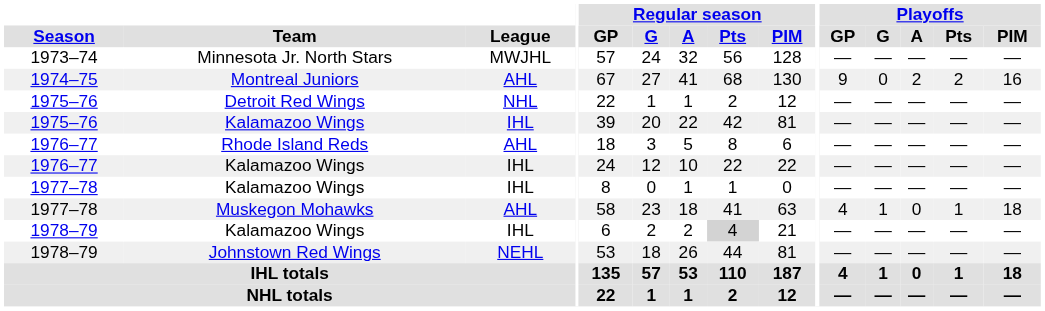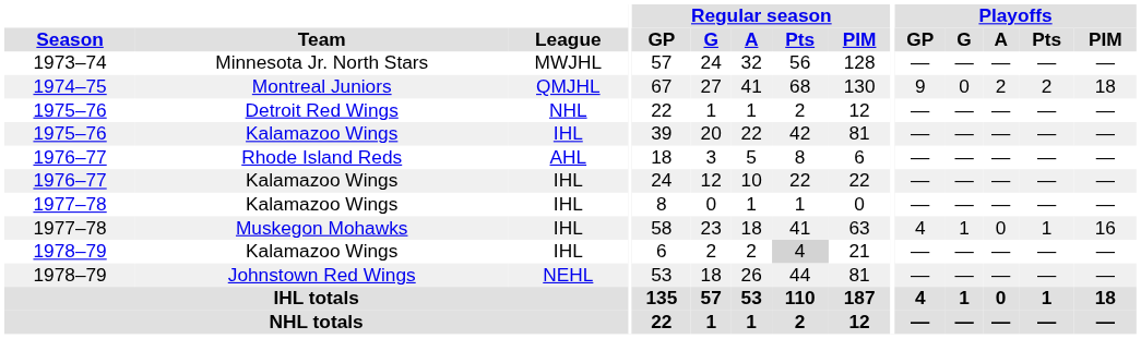 <table border="0" cellpadding="1" cellspacing="0" style="text-align:center; width:60em">
 <tr bgcolor="#e0e0e0">
 <th colspan="3" bgcolor="#ffffff"></th>
 <th rowspan="100" bgcolor="#ffffff"></th>
 <th colspan="5"><a href='#'>Regular season</a></th>
 <th rowspan="100" bgcolor="#ffffff"></th>
 <th colspan="5"><a href='#'>Playoffs</a></th>
 </tr>
 <tr bgcolor="#e0e0e0">
 <th><a href='#'>Season</a></th>
 <th>Team</th>
 <th>League</th>
 <th>GP</th>
 <th><a href='#'>G</a></th>
 <th><a href='#'>A</a></th>
 <th><a href='#'>Pts</a></th>
 <th><a href='#'>PIM</a></th>
 <th>GP</th>
 <th>G</th>
 <th>A</th>
 <th>Pts</th>
 <th>PIM</th>
 </tr>
 <tr>
 <td>1973–74</td>
 <td>Minnesota Jr. North Stars</td>
 <td>MWJHL</td>
 <td>57</td>
 <td>24</td>
 <td>32</td>
 <td>56</td>
 <td>128</td>
 <td>—</td>
 <td>—</td>
 <td>—</td>
 <td>—</td>
 <td>—</td>
 </tr>
 <tr bgcolor="#f0f0f0">
 <td><a href='#'>1974–75</a></td>
 <td><a href='#'>Montreal Juniors</a></td>
-<td><a href='#'>AHL</a></td>
+<td><a href='#'>QMJHL</a></td>
 <td>67</td>
 <td>27</td>
 <td>41</td>
 <td>68</td>
 <td>130</td>
 <td>9</td>
 <td>0</td>
 <td>2</td>
 <td>2</td>
-<td>16</td>
+<td>18</td>
 </tr>
 <tr>
 <td><a href='#'>1975–76</a></td>
 <td><a href='#'>Detroit Red Wings</a></td>
 <td><a href='#'>NHL</a></td>
 <td>22</td>
 <td>1</td>
 <td>1</td>
 <td>2</td>
 <td>12</td>
 <td>—</td>
 <td>—</td>
 <td>—</td>
 <td>—</td>
 <td>—</td>
 </tr>
 <tr bgcolor="#f0f0f0">
 <td><a href='#'>1975–76</a></td>
 <td><a href='#'>Kalamazoo Wings</a></td>
 <td><a href='#'>IHL</a></td>
 <td>39</td>
 <td>20</td>
 <td>22</td>
 <td>42</td>
 <td>81</td>
 <td>—</td>
 <td>—</td>
 <td>—</td>
 <td>—</td>
 <td>—</td>
 </tr>
 <tr>
 <td><a href='#'>1976–77</a></td>
 <td><a href='#'>Rhode Island Reds</a></td>
 <td><a href='#'>AHL</a></td>
 <td>18</td>
 <td>3</td>
 <td>5</td>
 <td>8</td>
 <td>6</td>
 <td>—</td>
 <td>—</td>
 <td>—</td>
 <td>—</td>
 <td>—</td>
 </tr>
 <tr bgcolor="#f0f0f0">
 <td><a href='#'>1976–77</a></td>
 <td>Kalamazoo Wings</td>
 <td>IHL</td>
 <td>24</td>
 <td>12</td>
 <td>10</td>
 <td>22</td>
 <td>22</td>
 <td>—</td>
 <td>—</td>
 <td>—</td>
 <td>—</td>
 <td>—</td>
 </tr>
 <tr>
 <td><a href='#'>1977–78</a></td>
 <td>Kalamazoo Wings</td>
 <td>IHL</td>
 <td>8</td>
 <td>0</td>
 <td>1</td>
 <td>1</td>
 <td>0</td>
 <td>—</td>
 <td>—</td>
 <td>—</td>
 <td>—</td>
 <td>—</td>
 </tr>
 <tr bgcolor="#f0f0f0">
 <td>1977–78</td>
 <td><a href='#'>Muskegon Mohawks</a></td>
-<td><a href='#'>AHL</a></td>
+<td>IHL</td>
 <td>58</td>
 <td>23</td>
 <td>18</td>
 <td>41</td>
 <td>63</td>
 <td>4</td>
 <td>1</td>
 <td>0</td>
 <td>1</td>
-<td>18</td>
+<td>16</td>
 </tr>
 <tr>
 <td><a href='#'>1978–79</a></td>
 <td>Kalamazoo Wings</td>
 <td>IHL</td>
 <td>6</td>
 <td>2</td>
 <td>2</td>
 <td style="background: lightgrey;">4</td>
 <td>21</td>
 <td>—</td>
 <td>—</td>
 <td>—</td>
 <td>—</td>
 <td>—</td>
 </tr>
 <tr bgcolor="#f0f0f0">
 <td>1978–79</td>
 <td><a href='#'>Johnstown Red Wings</a></td>
 <td><a href='#'>NEHL</a></td>
 <td>53</td>
 <td>18</td>
 <td>26</td>
 <td>44</td>
 <td>81</td>
 <td>—</td>
 <td>—</td>
 <td>—</td>
 <td>—</td>
 <td>—</td>
 </tr>
 <tr bgcolor="#e0e0e0">
 <th colspan="3">IHL totals</th>
 <th>135</th>
 <th>57</th>
 <th>53</th>
 <th>110</th>
 <th>187</th>
 <th>4</th>
 <th>1</th>
 <th>0</th>
 <th>1</th>
 <th>18</th>
 </tr>
 <tr bgcolor="#e0e0e0">
 <th colspan="3">NHL totals</th>
 <th>22</th>
 <th>1</th>
 <th>1</th>
 <th>2</th>
 <th>12</th>
 <th>—</th>
 <th>—</th>
 <th>—</th>
 <th>—</th>
 <th>—</th>
 </tr>
 </table>
